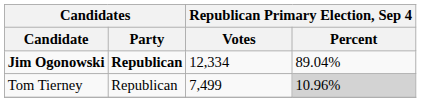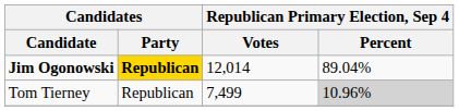 <table class=wikitable>
 <tr>
 <th colspan=2>Candidates</th>
 <th colspan=2>Republican Primary Election, Sep 4</th>
 </tr>
 <tr>
 <th>Candidate</th>
 <th>Party</th>
 <th>Votes</th>
 <th>Percent</th>
 </tr>
 <tr>
 <td><strong>Jim Ogonowski</strong></td>
-<td><strong>Republican</strong></td>
-<td>12,334</td>
+<td style="background: gold;"><strong>Republican</strong></td>
+<td>12,014</td>
 <td>89.04%</td>
 </tr>
 <tr>
 <td>Tom Tierney</td>
 <td>Republican</td>
 <td>7,499</td>
 <td style="background: lightgrey;">10.96%</td>
 </tr>
 <tr>
 </tr>
 </table>
